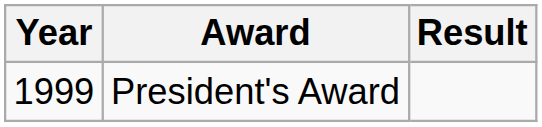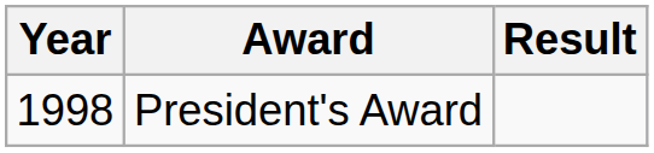 <table class="wikitable">
 <tr>
 <th>Year</th>
 <th>Award</th>
 <th>Result</th>
 </tr>
 <tr>
-<td>1999</td>
+<td>1998</td>
 <td>President's Award</td>
 <td></td>
 </tr>
 </table>
